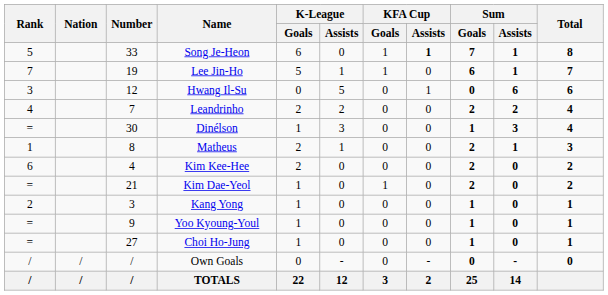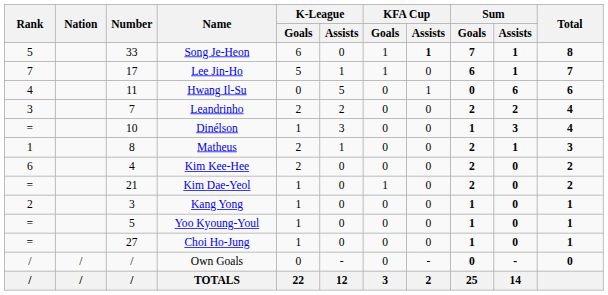 <table class="wikitable" style="font-size: 95%; text-align: center;">
 <tr>
 <th rowspan=2 width=60>Rank</th>
 <th rowspan=2 width=60>Nation</th>
 <th rowspan=2 width=60>Number</th>
 <th rowspan=2 width=150>Name</th>
 <th colspan=2 width=100>K-League</th>
 <th colspan=2 width=100>KFA Cup</th>
 <th colspan=2 width=100>Sum</th>
 <th rowspan=2 width=80>Total</th>
 </tr>
 <tr>
 <th width=50>Goals</th>
 <th width=50>Assists</th>
 <th width=50>Goals</th>
 <th width=50>Assists</th>
 <th width=50>Goals</th>
 <th width=50>Assists</th>
 </tr>
 <tr>
 <td>5</td>
 <td></td>
 <td>33</td>
 <td><a href='#'>Song Je-Heon</a></td>
 <td>6</td>
 <td>0</td>
 <td>1</td>
 <td><strong>1</strong></td>
 <td><strong>7</strong></td>
 <td><strong>1</strong></td>
 <td><strong>8</strong></td>
 </tr>
 <tr>
 <td>7</td>
 <td></td>
-<td>19</td>
+<td>17</td>
 <td><a href='#'>Lee Jin-Ho</a></td>
 <td>5</td>
 <td>1</td>
 <td>1</td>
 <td>0</td>
 <td><strong>6</strong></td>
 <td><strong>1</strong></td>
 <td><strong>7</strong></td>
 </tr>
 <tr>
-<td>3</td>
+<td>4</td>
 <td></td>
-<td>12</td>
+<td>11</td>
 <td><a href='#'>Hwang Il-Su</a></td>
 <td>0</td>
 <td>5</td>
 <td>0</td>
 <td>1</td>
 <td><strong>0</strong></td>
 <td><strong>6</strong></td>
 <td><strong>6</strong></td>
 </tr>
 <tr>
-<td>4</td>
+<td>3</td>
 <td></td>
 <td>7</td>
 <td><a href='#'>Leandrinho</a></td>
 <td>2</td>
 <td>2</td>
 <td>0</td>
 <td>0</td>
 <td><strong>2</strong></td>
 <td><strong>2</strong></td>
 <td><strong>4</strong></td>
 </tr>
 <tr>
 <td>=</td>
 <td></td>
-<td>30</td>
+<td>10</td>
 <td><a href='#'>Dinélson</a></td>
 <td>1</td>
 <td>3</td>
 <td>0</td>
 <td>0</td>
 <td><strong>1</strong></td>
 <td><strong>3</strong></td>
 <td><strong>4</strong></td>
 </tr>
 <tr>
 <td>1</td>
 <td></td>
 <td>8</td>
 <td><a href='#'>Matheus</a></td>
 <td>2</td>
 <td>1</td>
 <td>0</td>
 <td>0</td>
 <td><strong>2</strong></td>
 <td><strong>1</strong></td>
 <td><strong>3</strong></td>
 </tr>
 <tr>
 <td>6</td>
 <td></td>
 <td>4</td>
 <td><a href='#'>Kim Kee-Hee</a></td>
 <td>2</td>
 <td>0</td>
 <td>0</td>
 <td>0</td>
 <td><strong>2</strong></td>
 <td><strong>0</strong></td>
 <td><strong>2</strong></td>
 </tr>
 <tr>
 <td>=</td>
 <td></td>
 <td>21</td>
 <td><a href='#'>Kim Dae-Yeol</a></td>
 <td>1</td>
 <td>0</td>
 <td>1</td>
 <td>0</td>
 <td><strong>2</strong></td>
 <td><strong>0</strong></td>
 <td><strong>2</strong></td>
 </tr>
 <tr>
 <td>2</td>
 <td></td>
 <td>3</td>
 <td><a href='#'>Kang Yong</a></td>
 <td>1</td>
 <td>0</td>
 <td>0</td>
 <td>0</td>
 <td><strong>1</strong></td>
 <td><strong>0</strong></td>
 <td><strong>1</strong></td>
 </tr>
 <tr>
 <td>=</td>
 <td></td>
-<td>9</td>
+<td>5</td>
 <td><a href='#'>Yoo Kyoung-Youl</a></td>
 <td>1</td>
 <td>0</td>
 <td>0</td>
 <td>0</td>
 <td><strong>1</strong></td>
 <td><strong>0</strong></td>
 <td><strong>1</strong></td>
 </tr>
 <tr>
 <td>=</td>
 <td></td>
 <td>27</td>
 <td><a href='#'>Choi Ho-Jung</a></td>
 <td>1</td>
 <td>0</td>
 <td>0</td>
 <td>0</td>
 <td><strong>1</strong></td>
 <td><strong>0</strong></td>
 <td><strong>1</strong></td>
 </tr>
 <tr>
 <td>/</td>
 <td>/</td>
 <td>/</td>
 <td>Own Goals</td>
 <td>0</td>
 <td>-</td>
 <td>0</td>
 <td>-</td>
 <td><strong>0</strong></td>
 <td><strong>-</strong></td>
 <td><strong>0</strong></td>
 </tr>
 <tr>
 <th>/</th>
 <th>/</th>
 <th>/</th>
 <th>TOTALS</th>
 <th>22</th>
 <th>12</th>
 <th>3</th>
 <th>2</th>
 <th>25</th>
 <th>14</th>
 <th></th>
 </tr>
 </table>
